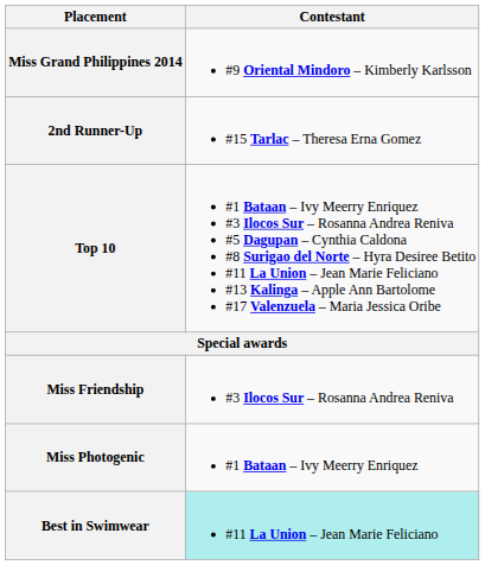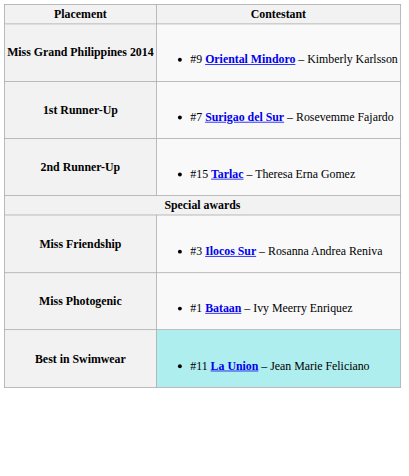 <table class="wikitable sortable" style="font-size: 95%;">
 <tr>
 <th>Placement</th>
 <th>Contestant</th>
 </tr>
 <tr>
 <th>Miss Grand Philippines 2014</th>
 <td><br><ul><li>#9 <strong><a href='#'>Oriental Mindoro</a></strong> – Kimberly Karlsson</li></ul></td>
 </tr>
 <tr>
+<th>1st Runner-Up</th>
+<td><br><ul><li>#7 <strong><a href='#'>Surigao del Sur</a></strong> – Rosevemme Fajardo</li></ul></td>
+</tr>
+<tr>
 <th>2nd Runner-Up</th>
 <td><br><ul><li>#15 <strong><a href='#'>Tarlac</a></strong> –  Theresa Erna Gomez</li></ul></td>
-</tr>
-<tr>
-<th>Top 10</th>
-<td><br><ul><li>#1 <strong><a href='#'>Bataan</a></strong> – Ivy Meerry Enriquez</li><li>#3 <strong><a href='#'>Ilocos Sur</a></strong> – Rosanna Andrea Reniva</li><li>#5 <strong><a href='#'>Dagupan</a></strong> – Cynthia Caldona</li><li>#8 <strong><a href='#'>Surigao del Norte</a></strong> – Hyra Desiree Betito</li><li>#11 <strong><a href='#'>La Union</a></strong> – Jean Marie Feliciano</li><li>#13 <strong><a href='#'>Kalinga</a></strong> – Apple Ann Bartolome</li><li>#17 <strong><a href='#'>Valenzuela</a></strong> – Maria Jessica Oribe</li></ul></td>
 </tr>
 <tr>
 <th colspan=2>Special awards</th>
 </tr>
 <tr>
 <th>Miss Friendship</th>
 <td><br><ul><li>#3 <strong><a href='#'>Ilocos Sur</a></strong> – Rosanna Andrea Reniva</li></ul></td>
 </tr>
 <tr>
 <th>Miss Photogenic</th>
 <td><br><ul><li>#1 <strong><a href='#'>Bataan</a></strong> – Ivy Meerry Enriquez</li></ul></td>
 </tr>
 <tr>
 <th>Best in Swimwear</th>
 <td style="background: paleturquoise;"><br><ul><li>#11 <strong><a href='#'>La Union</a></strong> – Jean Marie Feliciano</li></ul></td>
 </tr>
 </table>
